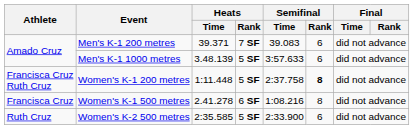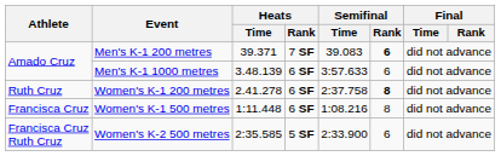 <table class="wikitable" style="font-size:90%">
 <tr>
 <th rowspan=2>Athlete</th>
 <th rowspan=2>Event</th>
 <th colspan="2">Heats</th>
 <th colspan="2">Semifinal</th>
 <th colspan="2">Final</th>
 </tr>
 <tr style="font-size:95%">
 <th>Time</th>
 <th>Rank</th>
 <th>Time</th>
 <th>Rank</th>
 <th>Time</th>
 <th>Rank</th>
 </tr>
 <tr align=center>
 <td align=left rowspan=2><a href='#'>Amado Cruz</a></td>
 <td align=left><a href='#'>Men's K-1 200 metres</a></td>
 <td>39.371</td>
 <td>7 <strong>SF</strong></td>
 <td>39.083</td>
-<td>6</td>
+<td><strong>6</strong></td>
 <td colspan=2>did not advance</td>
 </tr>
 <tr align=center>
 <td align=left><a href='#'>Men's K-1 1000 metres</a></td>
 <td>3.48.139</td>
-<td>5 <strong>SF</strong></td>
+<td>6 <strong>SF</strong></td>
 <td>3:57.633</td>
 <td>6</td>
 <td colspan=2>did not advance</td>
 </tr>
 <tr align=center>
-<td align=left><a href='#'>Francisca Cruz</a><br><a href='#'>Ruth Cruz</a></td>
+<td align=left><a href='#'>Ruth Cruz</a></td>
 <td align=left><a href='#'>Women's K-1 200 metres</a></td>
-<td>1:11.448</td>
-<td>5 <strong>SF</strong></td>
+<td>2.41.278</td>
+<td>6 <strong>SF</strong></td>
 <td>2:37.758</td>
 <td><strong>8</strong></td>
 <td colspan=2>did not advance</td>
 </tr>
 <tr align=center>
 <td align=left><a href='#'>Francisca Cruz</a></td>
 <td align=left><a href='#'>Women's K-1 500 metres</a></td>
-<td>2.41.278</td>
+<td>1:11.448</td>
 <td>6 <strong>SF</strong></td>
 <td>1:08.216</td>
 <td>8</td>
 <td colspan=2>did not advance</td>
 </tr>
 <tr align=center>
-<td align=left><a href='#'>Ruth Cruz</a></td>
+<td align=left><a href='#'>Francisca Cruz</a><br><a href='#'>Ruth Cruz</a></td>
 <td align=left><a href='#'>Women's K-2 500 metres</a></td>
 <td>2:35.585</td>
 <td>5 <strong>SF</strong></td>
 <td>2:33.900</td>
 <td>6</td>
 <td colspan=2>did not advance</td>
 </tr>
 </table>
